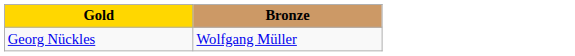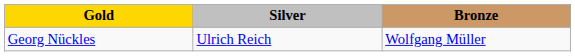 <table class="wikitable" style="text-align:left">
 <tr align="center">
 <td width=200 bgcolor=gold><strong>Gold</strong></td>
+<td width=200 bgcolor=silver><strong>Silver</strong></td>
 <td width=200 bgcolor=CC9966><strong>Bronze</strong></td>
 </tr>
 <tr>
 <td><a href='#'>Georg Nückles</a><br><em></em></td>
+<td><a href='#'>Ulrich Reich</a><br><em></em></td>
 <td><a href='#'>Wolfgang Müller</a><br><em></em></td>
 </tr>
 </table>
